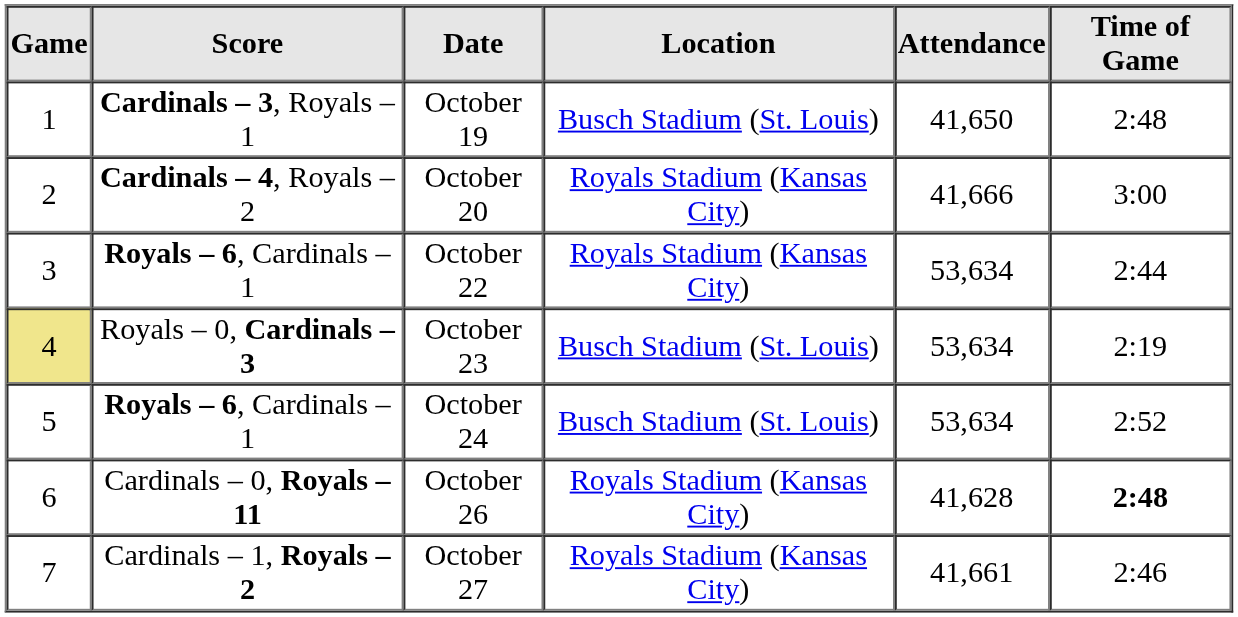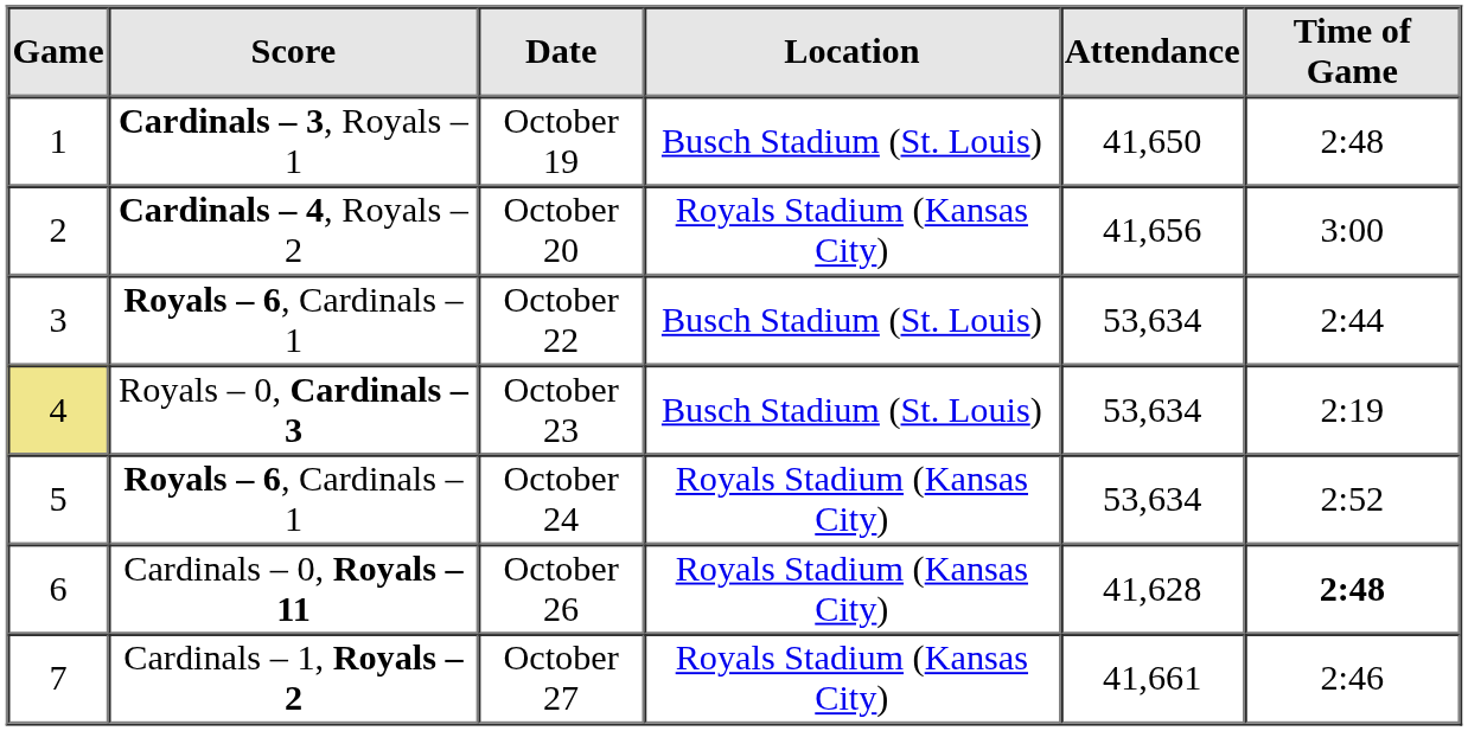 <table border=1 cellspacing=0 width=650 style="margin-left:3em;">
 <tr style="text-align:center; background-color:#e6e6e6;">
 <th width=>Game</th>
 <th width=>Score</th>
 <th width=>Date</th>
 <th width=>Location</th>
 <th width=>Attendance</th>
 <th width=>Time of Game</th>
 </tr>
 <tr style="text-align:center;">
 <td>1</td>
 <td><strong>Cardinals – 3</strong>, Royals – 1</td>
 <td>October 19</td>
 <td><a href='#'>Busch Stadium</a> (<a href='#'>St. Louis</a>)</td>
 <td>41,650</td>
 <td>2:48</td>
 </tr>
 <tr style="text-align:center;">
 <td>2</td>
 <td><strong>Cardinals – 4</strong>, Royals – 2</td>
 <td>October 20</td>
 <td><a href='#'>Royals Stadium</a> (<a href='#'>Kansas City</a>)</td>
-<td>41,666</td>
+<td>41,656</td>
 <td>3:00</td>
 </tr>
 <tr style="text-align:center;">
 <td>3</td>
 <td><strong>Royals – 6</strong>, Cardinals – 1</td>
 <td>October 22</td>
-<td><a href='#'>Royals Stadium</a> (<a href='#'>Kansas City</a>)</td>
+<td><a href='#'>Busch Stadium</a> (<a href='#'>St. Louis</a>)</td>
 <td>53,634</td>
 <td>2:44</td>
 </tr>
 <tr style="text-align:center;">
 <td style="background: khaki;">4</td>
 <td>Royals – 0, <strong> Cardinals – 3</strong></td>
 <td>October 23</td>
 <td><a href='#'>Busch Stadium</a> (<a href='#'>St. Louis</a>)</td>
 <td>53,634</td>
 <td>2:19</td>
 </tr>
 <tr style="text-align:center;">
 <td>5</td>
 <td><strong>Royals – 6</strong>, Cardinals – 1</td>
 <td>October 24</td>
-<td><a href='#'>Busch Stadium</a> (<a href='#'>St. Louis</a>)</td>
+<td><a href='#'>Royals Stadium</a> (<a href='#'>Kansas City</a>)</td>
 <td>53,634</td>
 <td>2:52</td>
 </tr>
 <tr style="text-align:center;">
 <td>6</td>
 <td>Cardinals – 0, <strong>Royals – 11</strong></td>
 <td>October 26</td>
 <td><a href='#'>Royals Stadium</a> (<a href='#'>Kansas City</a>)</td>
 <td>41,628</td>
 <td><strong>2:48</strong></td>
 </tr>
 <tr style="text-align:center;">
 <td>7</td>
 <td>Cardinals – 1, <strong>Royals – 2</strong></td>
 <td>October 27</td>
 <td><a href='#'>Royals Stadium</a> (<a href='#'>Kansas City</a>)</td>
 <td>41,661</td>
 <td>2:46</td>
 </tr>
 <tr style="text-align:center;">
 </tr>
 </table>
